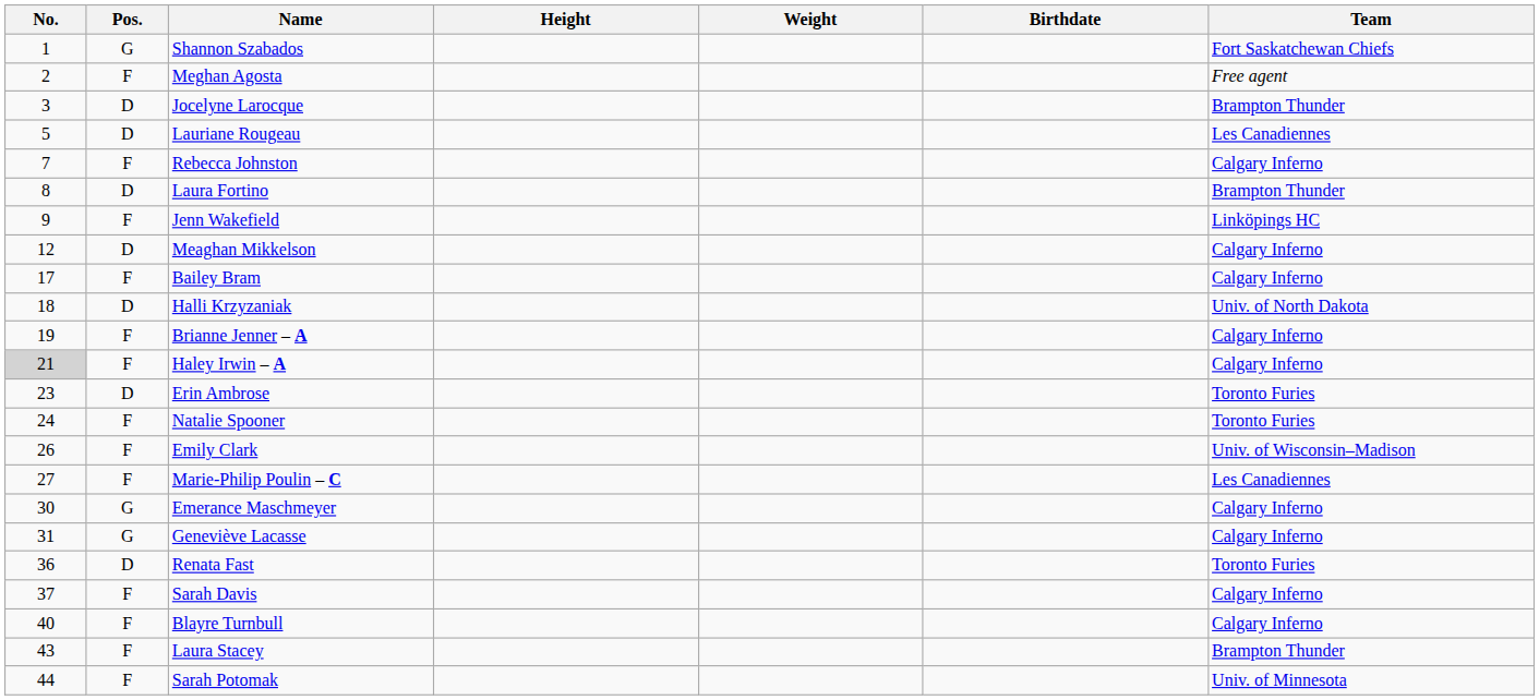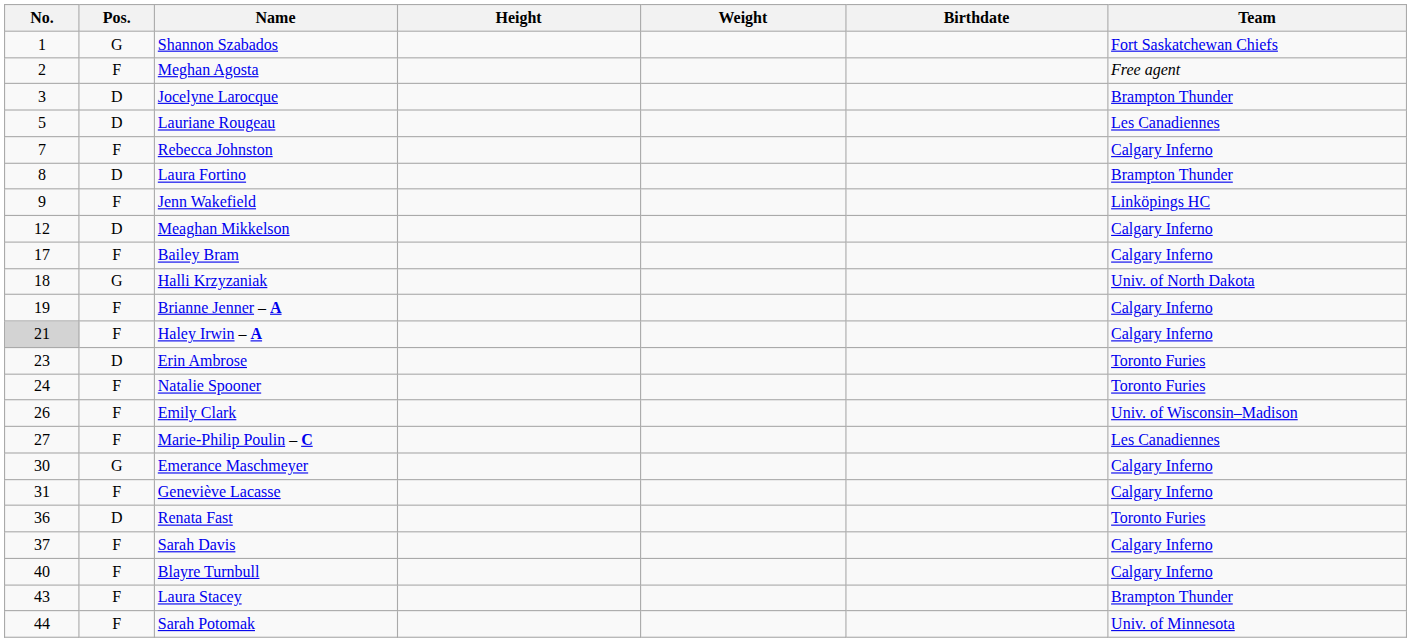 <table width="100%" class="wikitable sortable" style="font-size: 90%; text-align: center;">
 <tr>
 <th style="width:  4%;">No.</th>
 <th style="width:  4%;">Pos.</th>
 <th style="width: 13%;">Name</th>
 <th style="width: 13%;">Height</th>
 <th style="width: 11%;">Weight</th>
 <th style="width: 14%;">Birthdate</th>
 <th style="width: 16%;">Team</th>
 </tr>
 <tr>
 <td>1</td>
 <td>G</td>
 <td align=left><a href='#'>Shannon Szabados</a></td>
 <td></td>
 <td></td>
 <td></td>
 <td style="text-align:left;"> <a href='#'>Fort Saskatchewan Chiefs</a></td>
 </tr>
 <tr>
 <td>2</td>
 <td>F</td>
 <td align=left><a href='#'>Meghan Agosta</a></td>
 <td></td>
 <td></td>
 <td></td>
 <td style="text-align:left;"><em>Free agent</em></td>
 </tr>
 <tr>
 <td>3</td>
 <td>D</td>
 <td align=left><a href='#'>Jocelyne Larocque</a></td>
 <td></td>
 <td></td>
 <td></td>
 <td style="text-align:left;"> <a href='#'>Brampton Thunder</a></td>
 </tr>
 <tr>
 <td>5</td>
 <td>D</td>
 <td align=left><a href='#'>Lauriane Rougeau</a></td>
 <td></td>
 <td></td>
 <td></td>
 <td style="text-align:left;"> <a href='#'>Les Canadiennes</a></td>
 </tr>
 <tr>
 <td>7</td>
 <td>F</td>
 <td align=left><a href='#'>Rebecca Johnston</a></td>
 <td></td>
 <td></td>
 <td></td>
 <td style="text-align:left;"> <a href='#'>Calgary Inferno</a></td>
 </tr>
 <tr>
 <td>8</td>
 <td>D</td>
 <td align=left><a href='#'>Laura Fortino</a></td>
 <td></td>
 <td></td>
 <td></td>
 <td style="text-align:left;"> <a href='#'>Brampton Thunder</a></td>
 </tr>
 <tr>
 <td>9</td>
 <td>F</td>
 <td align=left><a href='#'>Jenn Wakefield</a></td>
 <td></td>
 <td></td>
 <td></td>
 <td style="text-align:left;"> <a href='#'>Linköpings HC</a></td>
 </tr>
 <tr>
 <td>12</td>
 <td>D</td>
 <td align=left><a href='#'>Meaghan Mikkelson</a></td>
 <td></td>
 <td></td>
 <td></td>
 <td style="text-align:left;"> <a href='#'>Calgary Inferno</a></td>
 </tr>
 <tr>
 <td>17</td>
 <td>F</td>
 <td align=left><a href='#'>Bailey Bram</a></td>
 <td></td>
 <td></td>
 <td></td>
 <td style="text-align:left;"> <a href='#'>Calgary Inferno</a></td>
 </tr>
 <tr>
 <td>18</td>
-<td>D</td>
+<td>G</td>
 <td align=left><a href='#'>Halli Krzyzaniak</a></td>
 <td></td>
 <td></td>
 <td></td>
 <td style="text-align:left;"> <a href='#'>Univ. of North Dakota</a></td>
 </tr>
 <tr>
 <td>19</td>
 <td>F</td>
 <td align=left><a href='#'>Brianne Jenner</a> – <strong><a href='#'>A</a></strong></td>
 <td></td>
 <td></td>
 <td></td>
 <td style="text-align:left;"> <a href='#'>Calgary Inferno</a></td>
 </tr>
 <tr>
 <td style="background: lightgrey;">21</td>
 <td>F</td>
 <td align=left><a href='#'>Haley Irwin</a> – <strong><a href='#'>A</a></strong></td>
 <td></td>
 <td></td>
 <td></td>
 <td style="text-align:left;"> <a href='#'>Calgary Inferno</a></td>
 </tr>
 <tr>
 <td>23</td>
 <td>D</td>
 <td align=left><a href='#'>Erin Ambrose</a></td>
 <td></td>
 <td></td>
 <td></td>
 <td style="text-align:left;"> <a href='#'>Toronto Furies</a></td>
 </tr>
 <tr>
 <td>24</td>
 <td>F</td>
 <td align=left><a href='#'>Natalie Spooner</a></td>
 <td></td>
 <td></td>
 <td></td>
 <td style="text-align:left;"> <a href='#'>Toronto Furies</a></td>
 </tr>
 <tr>
 <td>26</td>
 <td>F</td>
 <td align=left><a href='#'>Emily Clark</a></td>
 <td></td>
 <td></td>
 <td></td>
 <td style="text-align:left;"> <a href='#'>Univ. of Wisconsin–Madison</a></td>
 </tr>
 <tr>
 <td>27</td>
 <td>F</td>
 <td align=left><a href='#'>Marie-Philip Poulin</a> –  <strong><a href='#'>C</a></strong></td>
 <td></td>
 <td></td>
 <td></td>
 <td style="text-align:left;"> <a href='#'>Les Canadiennes</a></td>
 </tr>
 <tr>
 <td>30</td>
 <td>G</td>
 <td align=left><a href='#'>Emerance Maschmeyer</a></td>
 <td></td>
 <td></td>
 <td></td>
 <td style="text-align:left;"> <a href='#'>Calgary Inferno</a></td>
 </tr>
 <tr>
 <td>31</td>
-<td>G</td>
+<td>F</td>
 <td align=left><a href='#'>Geneviève Lacasse</a></td>
 <td></td>
 <td></td>
 <td></td>
 <td style="text-align:left;"> <a href='#'>Calgary Inferno</a></td>
 </tr>
 <tr>
 <td>36</td>
 <td>D</td>
 <td align=left><a href='#'>Renata Fast</a></td>
 <td></td>
 <td></td>
 <td></td>
 <td style="text-align:left;"> <a href='#'>Toronto Furies</a></td>
 </tr>
 <tr>
 <td>37</td>
 <td>F</td>
 <td align=left><a href='#'>Sarah Davis</a></td>
 <td></td>
 <td></td>
 <td></td>
 <td style="text-align:left;"> <a href='#'>Calgary Inferno</a></td>
 </tr>
 <tr>
 <td>40</td>
 <td>F</td>
 <td align=left><a href='#'>Blayre Turnbull</a></td>
 <td></td>
 <td></td>
 <td></td>
 <td style="text-align:left;"> <a href='#'>Calgary Inferno</a></td>
 </tr>
 <tr>
 <td>43</td>
 <td>F</td>
 <td align=left><a href='#'>Laura Stacey</a></td>
 <td></td>
 <td></td>
 <td></td>
 <td style="text-align:left;"> <a href='#'>Brampton Thunder</a></td>
 </tr>
 <tr>
 <td>44</td>
 <td>F</td>
 <td align=left><a href='#'>Sarah Potomak</a></td>
 <td></td>
 <td></td>
 <td></td>
 <td style="text-align:left;"> <a href='#'>Univ. of Minnesota</a></td>
 </tr>
 </table>
